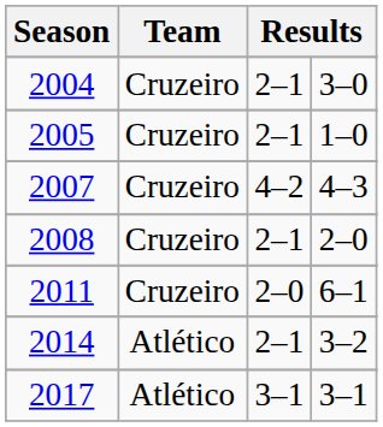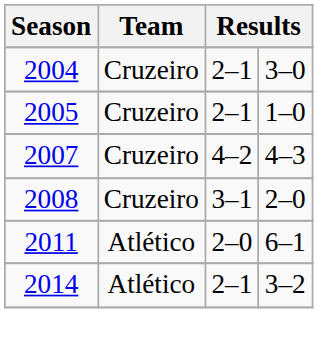 <table class="wikitable">
 <tr>
 <th>Season</th>
 <th>Team</th>
 <th colspan="2">Results</th>
 </tr>
 <tr>
 </tr>
 <tr align="center">
 <td><a href='#'>2004</a></td>
 <td>Cruzeiro</td>
 <td>2–1</td>
 <td>3–0</td>
 </tr>
 <tr>
 </tr>
 <tr align="center">
 <td><a href='#'>2005</a></td>
 <td>Cruzeiro</td>
 <td>2–1</td>
 <td>1–0</td>
 </tr>
 <tr>
 </tr>
 <tr align="center">
 <td><a href='#'>2007</a></td>
 <td>Cruzeiro</td>
 <td>4–2</td>
 <td>4–3</td>
 </tr>
 <tr>
 </tr>
 <tr align="center">
 <td><a href='#'>2008</a></td>
 <td>Cruzeiro</td>
-<td>2–1</td>
+<td>3–1</td>
 <td>2–0</td>
 </tr>
 <tr>
 </tr>
 <tr align="center">
 <td><a href='#'>2011</a></td>
-<td>Cruzeiro</td>
+<td>Atlético</td>
 <td>2–0</td>
 <td>6–1</td>
 </tr>
 <tr>
 </tr>
 <tr align="center">
 <td><a href='#'>2014</a></td>
 <td>Atlético</td>
 <td>2–1</td>
 <td>3–2</td>
 </tr>
 <tr>
 </tr>
-<tr align="center">
-<td><a href='#'>2017</a></td>
-<td>Atlético</td>
-<td>3–1</td>
-<td>3–1</td>
-</tr>
 </table>
